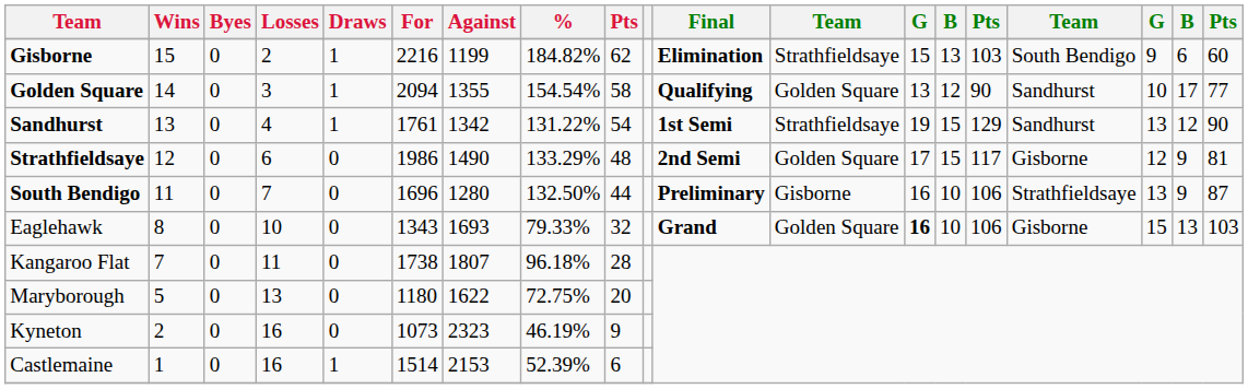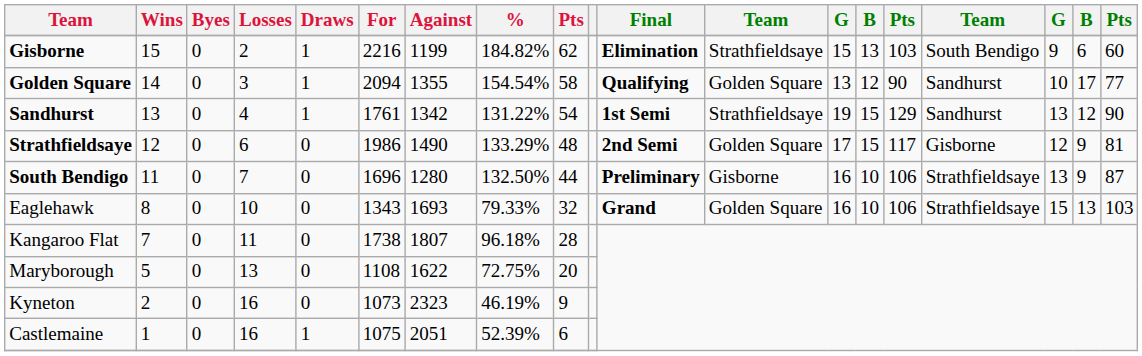 <table style="font-size: 85%; text-align: left;" class="wikitable">
 <tr>
 <th style="color:crimson">Team</th>
 <th style="color:crimson">Wins</th>
 <th style="color:crimson">Byes</th>
 <th style="color:crimson">Losses</th>
 <th style="color:crimson">Draws</th>
 <th style="color:crimson">For</th>
 <th style="color:crimson">Against</th>
 <th style="color:crimson">%</th>
 <th style="color:crimson">Pts</th>
 <th></th>
 <th style="color:green">Final</th>
 <th style="color:green">Team</th>
 <th style="color:green">G</th>
 <th style="color:green">B</th>
 <th style="color:green">Pts</th>
 <th style="color:green">Team</th>
 <th style="color:green">G</th>
 <th style="color:green">B</th>
 <th style="color:green">Pts</th>
 </tr>
 <tr>
 </tr>
 <tr>
 </tr>
 <tr>
 <td><strong>	Gisborne	</strong></td>
 <td>15</td>
 <td>0</td>
 <td>2</td>
 <td>1</td>
 <td>2216</td>
 <td>1199</td>
 <td>184.82%</td>
 <td>62</td>
 <td></td>
 <td><strong>Elimination</strong></td>
 <td>Strathfieldsaye</td>
 <td>15</td>
 <td>13</td>
 <td>103</td>
 <td>South Bendigo</td>
 <td>9</td>
 <td>6</td>
 <td>60</td>
 </tr>
 <tr>
 <td><strong>	Golden Square	</strong></td>
 <td>14</td>
 <td>0</td>
 <td>3</td>
 <td>1</td>
 <td>2094</td>
 <td>1355</td>
 <td>154.54%</td>
 <td>58</td>
 <td></td>
 <td><strong>Qualifying</strong></td>
 <td>Golden Square</td>
 <td>13</td>
 <td>12</td>
 <td>90</td>
 <td>Sandhurst</td>
 <td>10</td>
 <td>17</td>
 <td>77</td>
 </tr>
 <tr>
 <td><strong>	Sandhurst	</strong></td>
 <td>13</td>
 <td>0</td>
 <td>4</td>
 <td>1</td>
 <td>1761</td>
 <td>1342</td>
 <td>131.22%</td>
 <td>54</td>
 <td></td>
 <td><strong>1st Semi</strong></td>
 <td>Strathfieldsaye</td>
 <td>19</td>
 <td>15</td>
 <td>129</td>
 <td>Sandhurst</td>
 <td>13</td>
 <td>12</td>
 <td>90</td>
 </tr>
 <tr>
 <td><strong>	Strathfieldsaye	</strong></td>
 <td>12</td>
 <td>0</td>
 <td>6</td>
 <td>0</td>
 <td>1986</td>
 <td>1490</td>
 <td>133.29%</td>
 <td>48</td>
 <td></td>
 <td><strong>2nd Semi</strong></td>
 <td>Golden Square</td>
 <td>17</td>
 <td>15</td>
 <td>117</td>
 <td>Gisborne</td>
 <td>12</td>
 <td>9</td>
 <td>81</td>
 </tr>
 <tr>
 <td><strong>	South Bendigo	</strong></td>
 <td>11</td>
 <td>0</td>
 <td>7</td>
 <td>0</td>
 <td>1696</td>
 <td>1280</td>
 <td>132.50%</td>
 <td>44</td>
 <td></td>
 <td><strong>Preliminary</strong></td>
 <td>Gisborne</td>
 <td>16</td>
 <td>10</td>
 <td>106</td>
 <td>Strathfieldsaye</td>
 <td>13</td>
 <td>9</td>
 <td>87</td>
 </tr>
 <tr>
 <td>Eaglehawk</td>
 <td>8</td>
 <td>0</td>
 <td>10</td>
 <td>0</td>
 <td>1343</td>
 <td>1693</td>
 <td>79.33%</td>
 <td>32</td>
 <td></td>
 <td><strong>Grand</strong></td>
 <td>Golden Square</td>
-<td><strong>16</strong></td>
+<td>16</td>
 <td>10</td>
 <td>106</td>
-<td>Gisborne</td>
+<td>Strathfieldsaye</td>
 <td>15</td>
 <td>13</td>
 <td>103</td>
 </tr>
 <tr>
 <td>Kangaroo Flat</td>
 <td>7</td>
 <td>0</td>
 <td>11</td>
 <td>0</td>
 <td>1738</td>
 <td>1807</td>
 <td>96.18%</td>
 <td>28</td>
 <td></td>
 </tr>
 <tr>
 <td>Maryborough</td>
 <td>5</td>
 <td>0</td>
 <td>13</td>
 <td>0</td>
-<td>1180</td>
+<td>1108</td>
 <td>1622</td>
 <td>72.75%</td>
 <td>20</td>
 <td></td>
 </tr>
 <tr>
 <td>Kyneton</td>
 <td>2</td>
 <td>0</td>
 <td>16</td>
 <td>0</td>
 <td>1073</td>
 <td>2323</td>
 <td>46.19%</td>
 <td>9</td>
 <td></td>
 </tr>
 <tr>
 <td>Castlemaine</td>
 <td>1</td>
 <td>0</td>
 <td>16</td>
 <td>1</td>
-<td>1514</td>
-<td>2153</td>
+<td>1075</td>
+<td>2051</td>
 <td>52.39%</td>
 <td>6</td>
 <td></td>
 </tr>
 <tr>
 </tr>
 </table>
